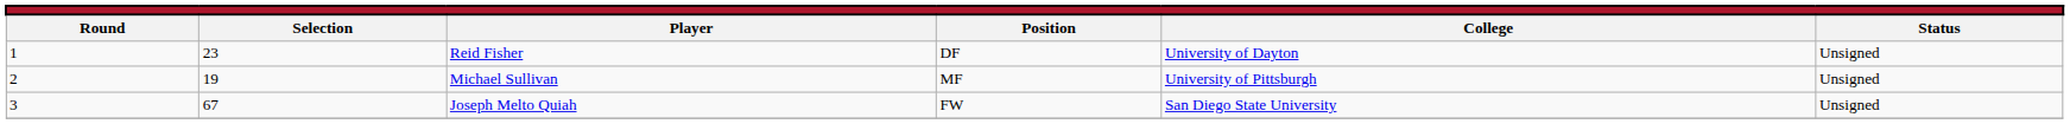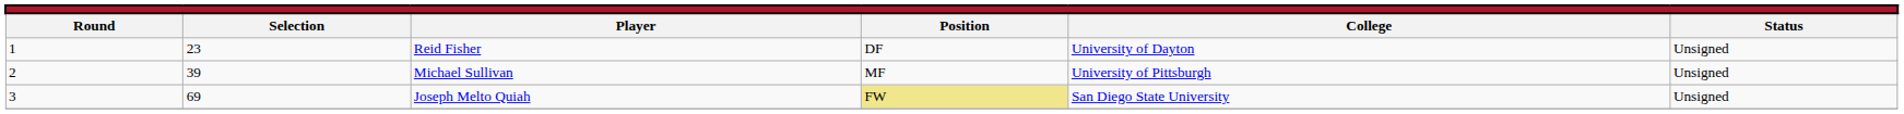 <table class="wikitable sortable" style="width:95%; text-align:center; font-size:90%; text-align:left;">
 <tr style="border-spacing: 2px; border: 2px solid black;">
 <td colspan="6" border="#000000" style="color:#000; background:#ac162c; text-align:center;"><strong></strong></td>
 </tr>
 <tr>
 <th>Round</th>
 <th>Selection</th>
 <th>Player</th>
 <th>Position</th>
 <th>College</th>
 <th>Status</th>
 </tr>
 <tr>
 <td>1</td>
 <td>23</td>
 <td><a href='#'>Reid Fisher</a></td>
 <td>DF</td>
 <td><a href='#'>University of Dayton</a></td>
 <td>Unsigned</td>
 </tr>
 <tr>
 <td>2</td>
-<td>19</td>
+<td>39</td>
 <td><a href='#'>Michael Sullivan</a></td>
 <td>MF</td>
 <td><a href='#'>University of Pittsburgh</a></td>
 <td>Unsigned</td>
 </tr>
 <tr>
 <td>3</td>
-<td>67</td>
+<td>69</td>
 <td><a href='#'>Joseph Melto Quiah</a></td>
-<td>FW</td>
+<td style="background: khaki;">FW</td>
 <td><a href='#'>San Diego State University</a></td>
 <td>Unsigned</td>
 </tr>
 <tr>
 </tr>
 </table>
